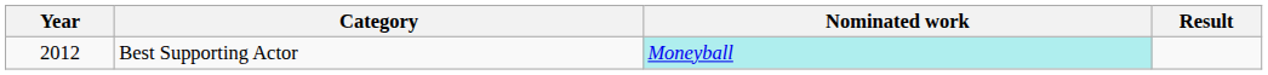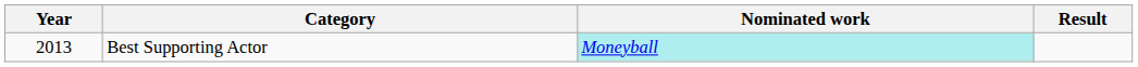 <table class=wikitable>
 <tr>
 <th scope="col" style="width:5em;">Year</th>
 <th scope="col" style="width:26em;">Category</th>
 <th scope="col" style="width:25em;">Nominated work</th>
 <th scope="col" style="width:5em;">Result</th>
 </tr>
 <tr>
-<td style="text-align:center;">2012</td>
+<td style="text-align:center;">2013</td>
 <td>Best Supporting Actor</td>
 <td style="background: paleturquoise;"><em><a href='#'>Moneyball</a></em></td>
 <td></td>
 </tr>
 </table>
